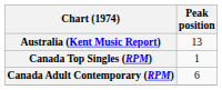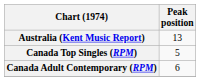 <table class="wikitable sortable plainrowheaders" style="text-align:center">
 <tr>
 <th scope="col">Chart (1974)</th>
 <th scope="col">Peak<br>position</th>
 </tr>
 <tr>
 <th scope="row">Australia (<a href='#'>Kent Music Report</a>)</th>
 <td>13</td>
 </tr>
 <tr>
 <th scope="row">Canada Top Singles (<em><a href='#'>RPM</a></em>)</th>
-<td>1</td>
+<td>5</td>
 </tr>
 <tr>
 <th scope="row">Canada Adult Contemporary (<em><a href='#'>RPM</a></em>)</th>
 <td>6</td>
 </tr>
 <tr>
 </tr>
 <tr>
 </tr>
 <tr>
 </tr>
 <tr>
 </tr>
 <tr>
 </tr>
 </table>
